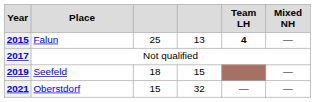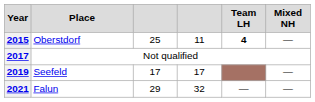 <table class="wikitable plainrowheaders" style="background:#fff; font-size:86%; line-height:16px; border:gray solid 1px; border-collapse:collapse;">
 <tr style="background:#ccc; text-align:center;">
 <th scope="col" style="background:#dcdcdc; width:25px;">Year</th>
 <th scope="col" style="background:#dcdcdc; width:135px;">Place</th>
 <th scope="col" style="background:#dcdcdc; width:55px;"></th>
 <th scope="col" style="background:#dcdcdc; width:55px;"></th>
 <th scope="col" style="background:#dcdcdc; width:55px;">Team LH</th>
 <th scope="col" style="background:#dcdcdc; width:55px;">Mixed NH</th>
 </tr>
 <tr>
 <th scope=row align=center><a href='#'>2015</a></th>
-<td> <a href='#'>Falun</a></td>
+<td> <a href='#'>Oberstdorf</a></td>
 <td align=center>25</td>
-<td align=center>13</td>
+<td align=center>11</td>
 <td align=center><strong>4</strong></td>
 <td align=center>—</td>
 </tr>
 <tr>
 <th scope=row align=center><a href='#'>2017</a></th>
 <td align=center colspan=5>Not qualified</td>
 </tr>
 <tr>
 <th scope=row align=center><a href='#'>2019</a></th>
 <td> <a href='#'>Seefeld</a></td>
-<td align=center>18</td>
-<td align=center>15</td>
+<td align=center>17</td>
+<td align=center>17</td>
 <td align=center bgcolor=#A57164></td>
 <td align=center>—</td>
 </tr>
 <tr>
 <th scope=row align=center><a href='#'>2021</a></th>
-<td> <a href='#'>Oberstdorf</a></td>
-<td align=center>15</td>
+<td> <a href='#'>Falun</a></td>
+<td align=center>29</td>
 <td align=center>32</td>
 <td align=center>—</td>
 <td align=center>—</td>
 </tr>
 </table>
